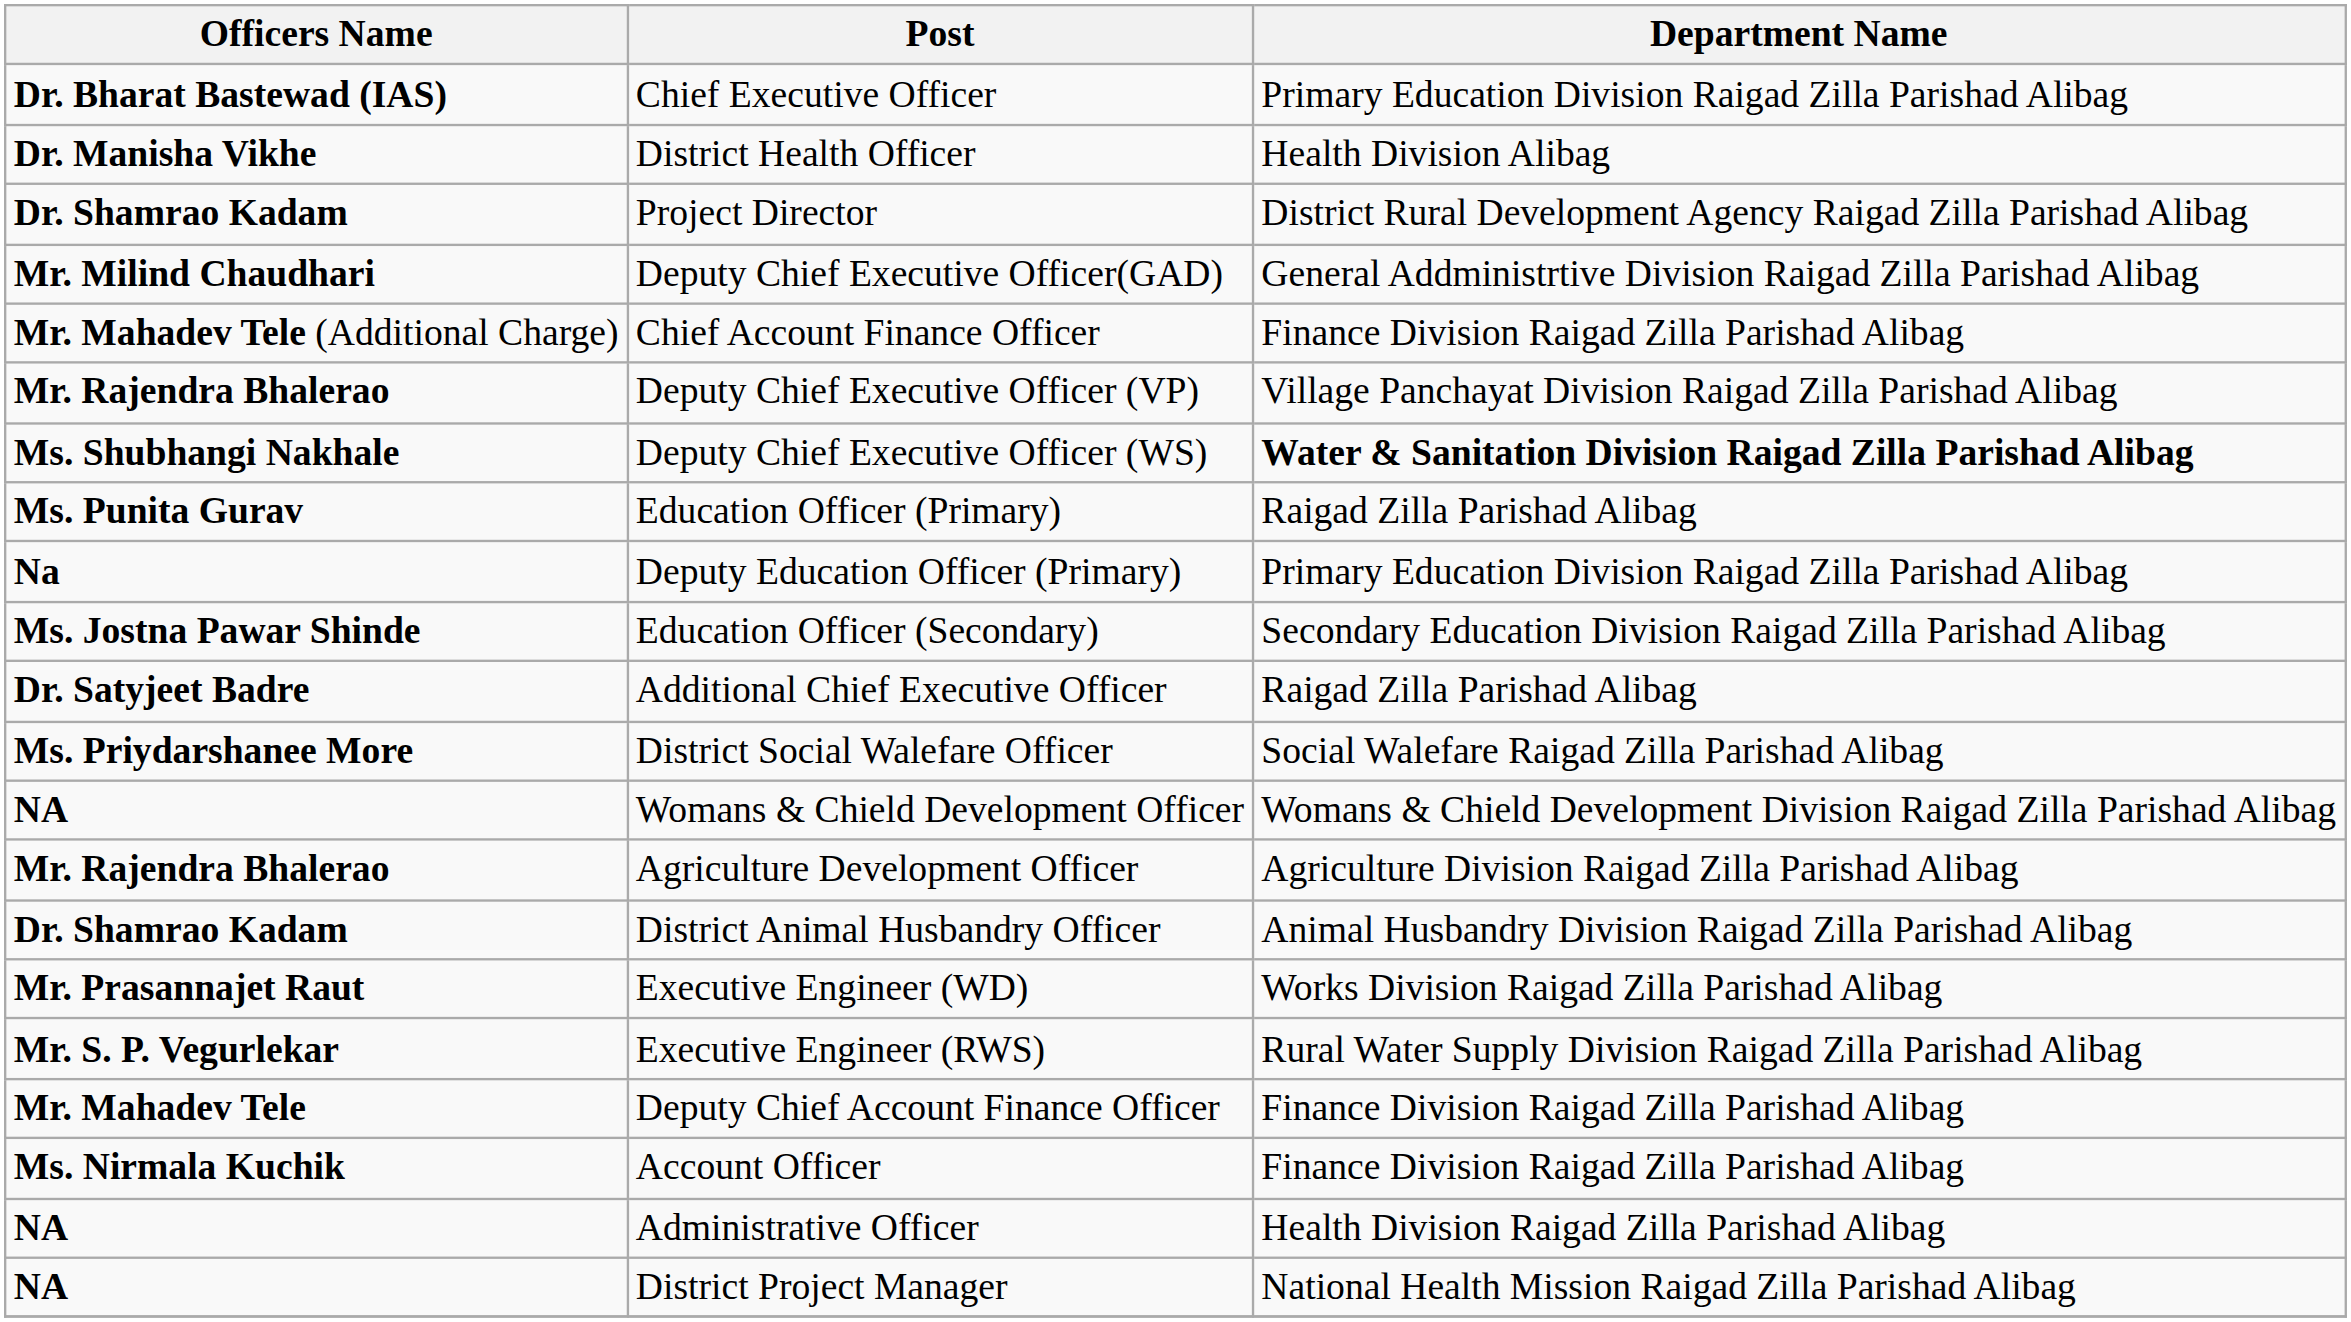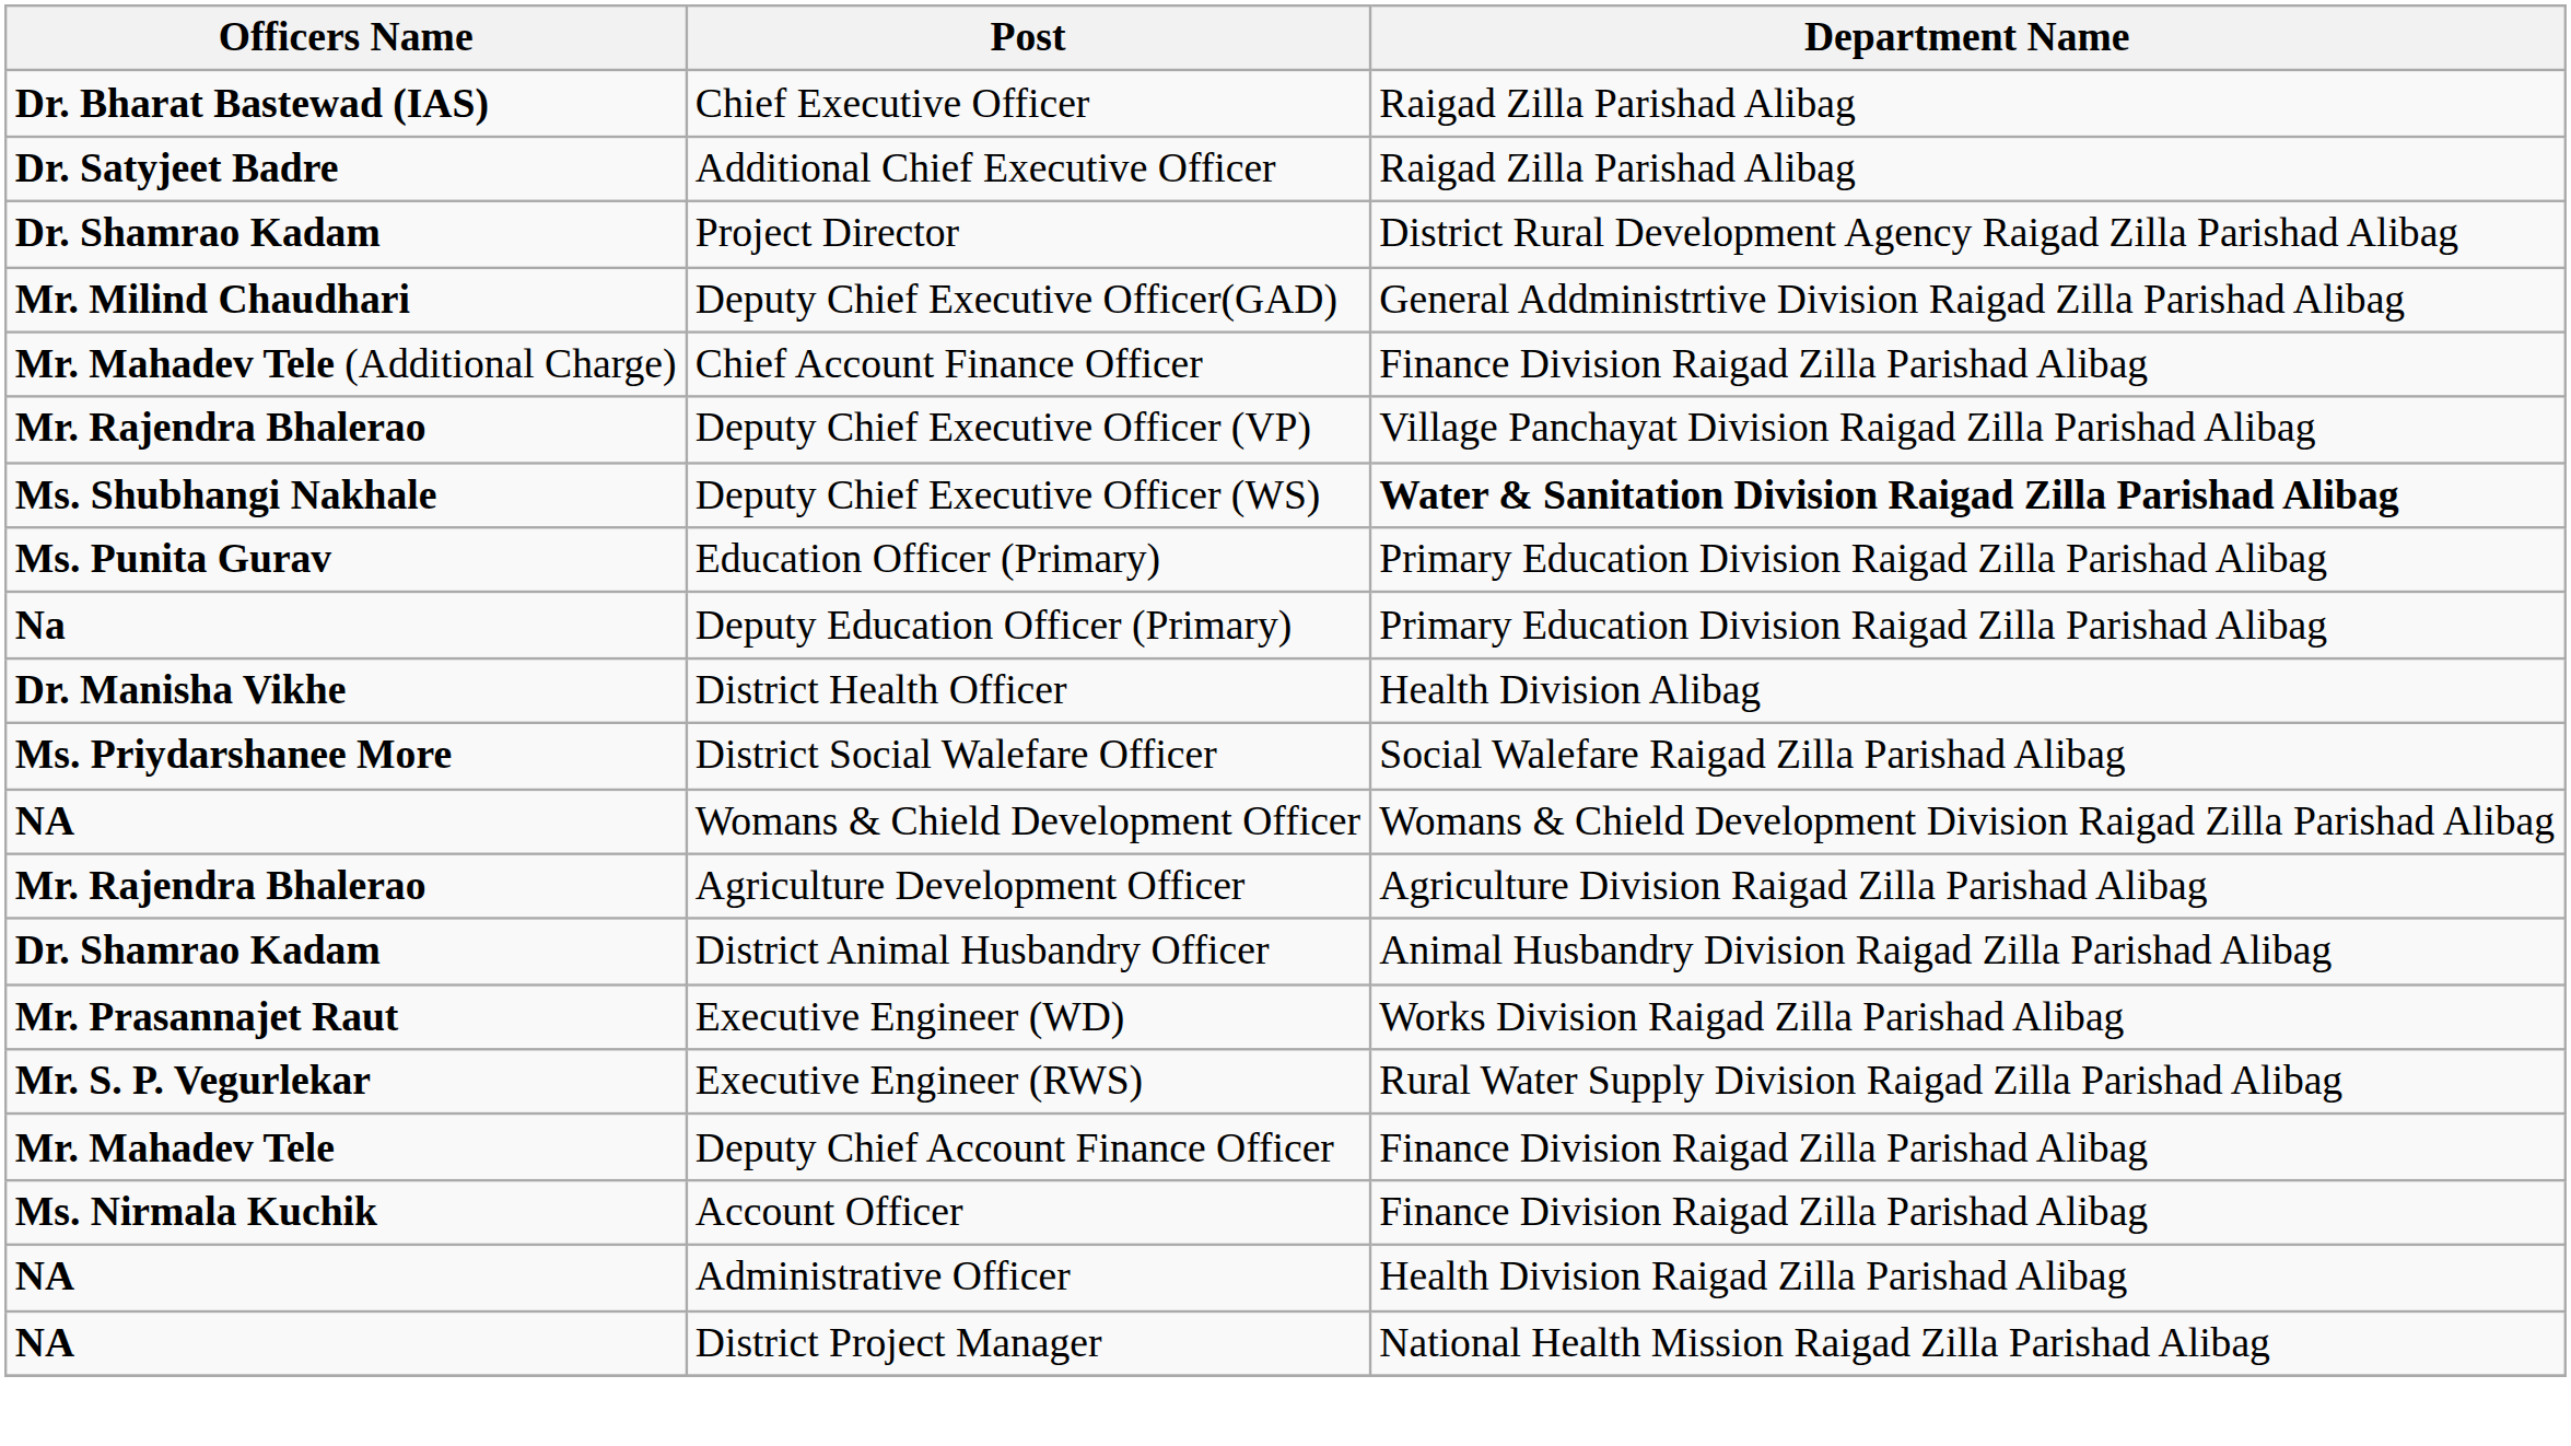 <table class="wikitable">
 <tr>
 <th>Officers Name</th>
 <th>Post</th>
 <th>Department Name</th>
 </tr>
 <tr>
 <td><strong>Dr. Bharat Bastewad (IAS)</strong></td>
 <td>Chief Executive Officer</td>
-<td>Primary Education Division Raigad Zilla Parishad Alibag</td>
+<td>Raigad Zilla Parishad Alibag</td>
 </tr>
 <tr>
-<td><strong>Dr. Manisha Vikhe</strong></td>
-<td>District Health Officer</td>
-<td>Health Division Alibag</td>
+<td><strong>Dr. Satyjeet Badre </strong></td>
+<td>Additional Chief Executive Officer</td>
+<td>Raigad Zilla Parishad Alibag</td>
 </tr>
 <tr>
 <td><strong>Dr. Shamrao Kadam </strong></td>
 <td>Project Director</td>
 <td>District Rural Development Agency Raigad Zilla Parishad Alibag</td>
 </tr>
 <tr>
 <td><strong>Mr. Milind Chaudhari</strong></td>
 <td>Deputy Chief Executive Officer(GAD)</td>
 <td>General Addministrtive Division Raigad Zilla Parishad Alibag</td>
 </tr>
 <tr>
 <td><strong>Mr. Mahadev Tele</strong> (Additional Charge)</td>
 <td>Chief Account Finance Officer</td>
 <td>Finance Division Raigad Zilla Parishad Alibag</td>
 </tr>
 <tr>
 <td><strong>Mr. Rajendra Bhalerao</strong></td>
 <td>Deputy Chief Executive Officer (VP)</td>
 <td>Village Panchayat Division Raigad Zilla Parishad Alibag</td>
 </tr>
 <tr>
 <td><strong>Ms. Shubhangi Nakhale</strong></td>
 <td>Deputy Chief Executive Officer (WS)</td>
 <td><strong>Water & Sanitation Division Raigad Zilla Parishad Alibag</strong></td>
 </tr>
 <tr>
 <td><strong>Ms. Punita Gurav </strong></td>
 <td>Education Officer (Primary)</td>
-<td>Raigad Zilla Parishad Alibag</td>
+<td>Primary Education Division Raigad Zilla Parishad Alibag</td>
 </tr>
 <tr>
 <td><strong>Na</strong></td>
 <td>Deputy Education Officer (Primary)</td>
 <td>Primary Education Division Raigad Zilla Parishad Alibag</td>
 </tr>
 <tr>
-<td><strong>Ms. Jostna Pawar Shinde</strong></td>
-<td>Education Officer (Secondary)</td>
-<td>Secondary Education Division Raigad Zilla Parishad Alibag</td>
-</tr>
-<tr>
-<td><strong>Dr. Satyjeet Badre </strong></td>
-<td>Additional Chief Executive Officer</td>
-<td>Raigad Zilla Parishad Alibag</td>
+<td><strong>Dr. Manisha Vikhe</strong></td>
+<td>District Health Officer</td>
+<td>Health Division Alibag</td>
 </tr>
 <tr>
 <td><strong>Ms. Priydarshanee More</strong></td>
 <td>District Social Walefare Officer</td>
 <td>Social Walefare Raigad Zilla Parishad Alibag</td>
 </tr>
 <tr>
 <td><strong>NA</strong></td>
 <td>Womans & Chield Development Officer</td>
 <td>Womans & Chield Development Division Raigad Zilla Parishad Alibag</td>
 </tr>
 <tr>
 <td><strong>Mr. Rajendra Bhalerao</strong></td>
 <td>Agriculture Development Officer</td>
 <td>Agriculture Division Raigad Zilla Parishad Alibag</td>
 </tr>
 <tr>
 <td><strong>Dr. Shamrao Kadam</strong></td>
 <td>District Animal Husbandry Officer</td>
 <td>Animal Husbandry Division Raigad Zilla Parishad Alibag</td>
 </tr>
 <tr>
 <td><strong>Mr. Prasannajet Raut</strong></td>
 <td>Executive Engineer (WD)</td>
 <td>Works Division Raigad Zilla Parishad Alibag</td>
 </tr>
 <tr>
 <td><strong> Mr. S. P. Vegurlekar</strong></td>
 <td>Executive Engineer (RWS)</td>
 <td>Rural Water Supply Division Raigad Zilla Parishad Alibag</td>
 </tr>
 <tr>
 <td><strong>Mr. Mahadev Tele</strong></td>
 <td>Deputy Chief Account Finance Officer</td>
 <td>Finance Division Raigad Zilla Parishad Alibag</td>
 </tr>
 <tr>
 <td><strong>Ms. Nirmala Kuchik</strong></td>
 <td>Account  Officer</td>
 <td>Finance Division Raigad Zilla Parishad Alibag</td>
 </tr>
 <tr>
 <td><strong>NA</strong></td>
 <td>Administrative  Officer</td>
 <td>Health Division Raigad Zilla Parishad Alibag</td>
 </tr>
 <tr>
 <td><strong>NA</strong></td>
 <td>District Project Manager</td>
 <td>National Health Mission Raigad Zilla Parishad Alibag</td>
 </tr>
 <tr>
 </tr>
 </table>
